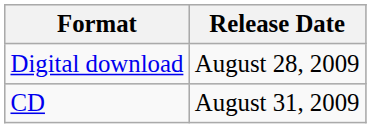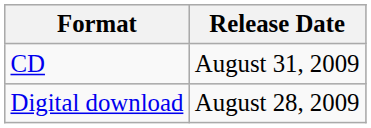 <table class="wikitable">
 <tr>
 <th>Format</th>
 <th>Release Date</th>
 </tr>
 <tr>
+<td><a href='#'>CD</a></td>
+<td>August 31, 2009</td>
+</tr>
+<tr>
 <td><a href='#'>Digital download</a></td>
 <td>August 28, 2009</td>
 </tr>
-<tr>
-<td><a href='#'>CD</a></td>
-<td>August 31, 2009</td>
-</tr>
 </table>
